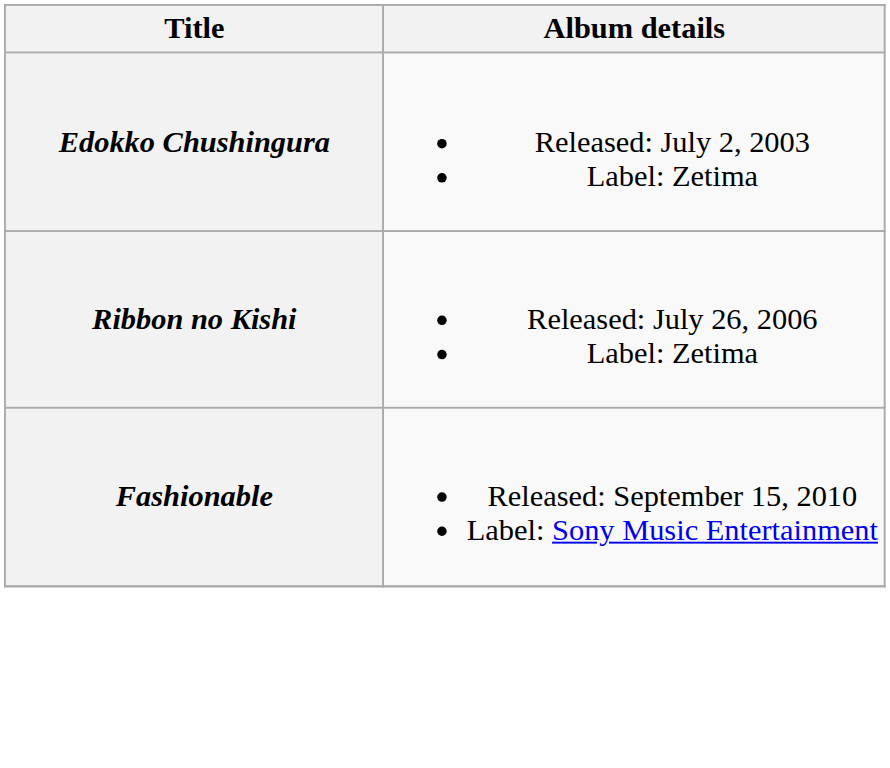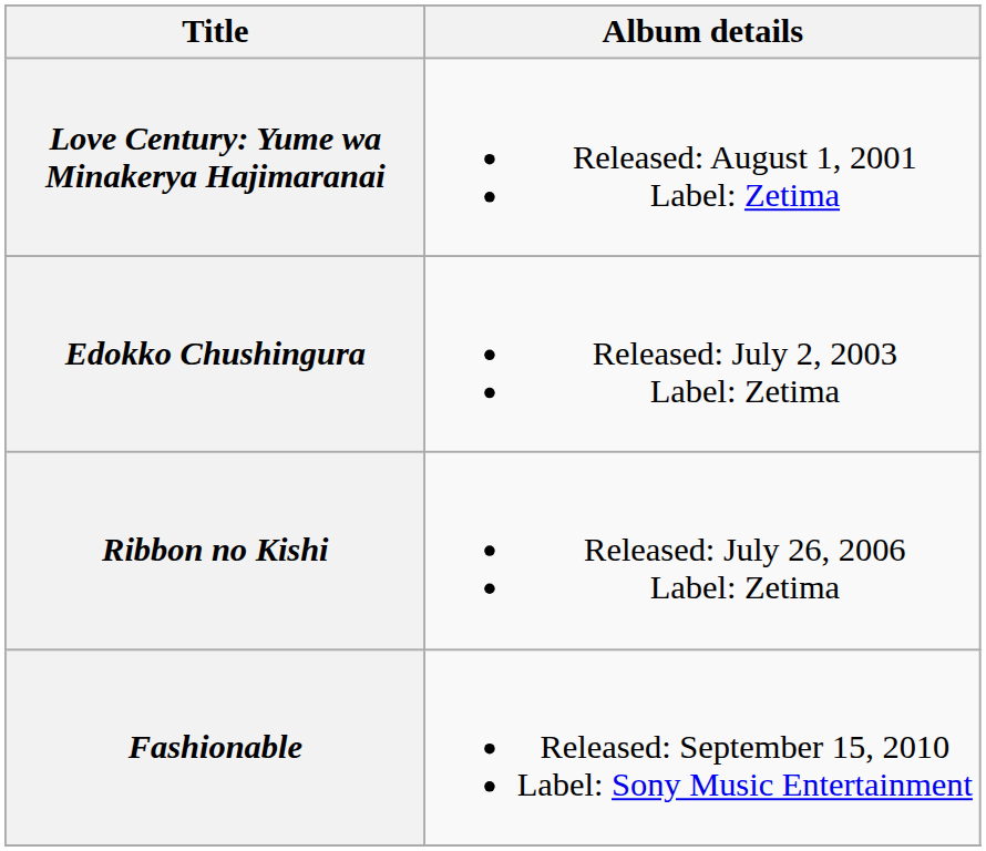 <table class="wikitable plainrowheaders" style="text-align:center;">
 <tr>
 <th style="width:12em;">Title</th>
 <th>Album details</th>
+</tr>
+<tr>
+<th scope="row"><em>Love Century: Yume wa Minakerya Hajimaranai</em></th>
+<td><br><ul><li>Released: August 1, 2001</li><li>Label: <a href='#'>Zetima</a></li></ul></td>
 </tr>
 <tr>
 <th scope="row"><em>Edokko Chushingura</em></th>
 <td><br><ul><li>Released: July 2, 2003</li><li>Label: Zetima</li></ul></td>
 </tr>
 <tr>
 <th scope="row"><em>Ribbon no Kishi</em></th>
 <td><br><ul><li>Released: July 26, 2006</li><li>Label: Zetima</li></ul></td>
 </tr>
 <tr>
 <th scope="row"><em>Fashionable</em></th>
 <td><br><ul><li>Released: September 15, 2010</li><li>Label: <a href='#'>Sony Music Entertainment</a></li></ul></td>
 </tr>
 <tr>
 </tr>
 </table>
